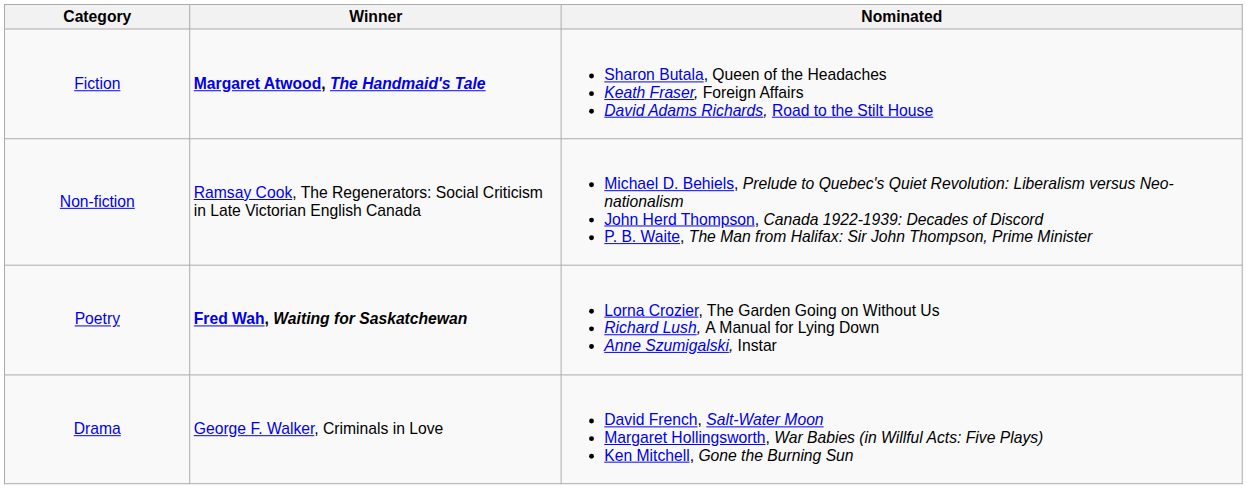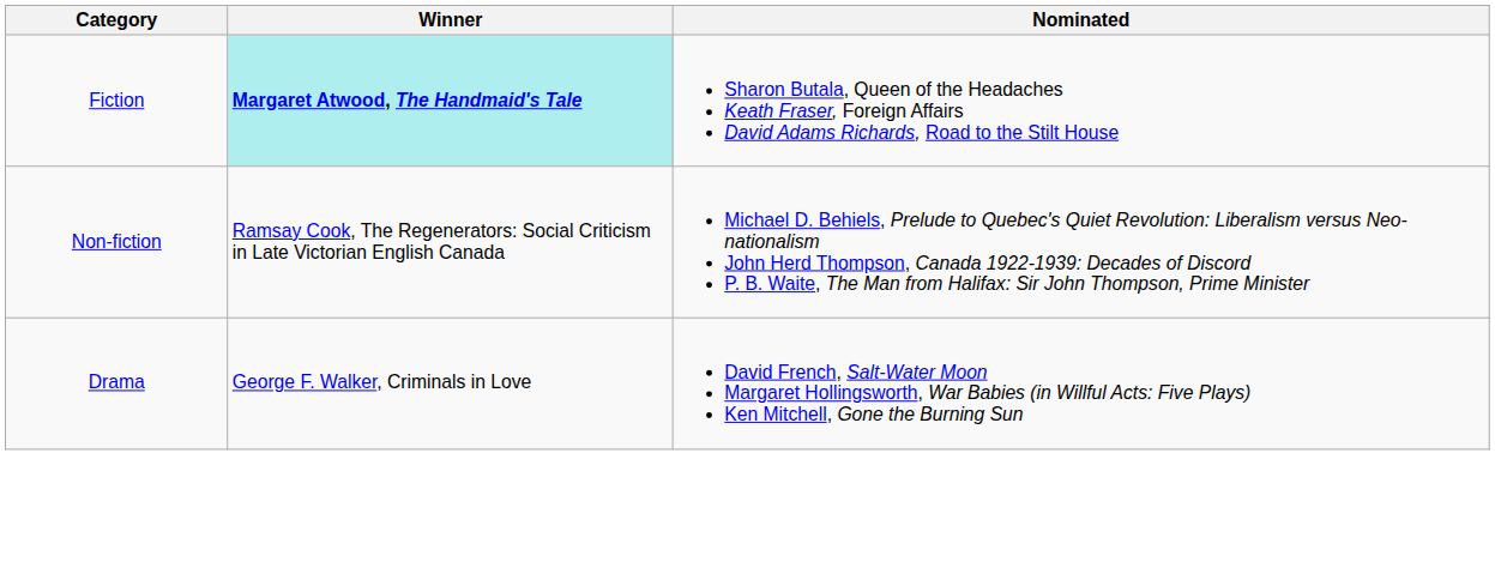 <table class="wikitable" width="100%">
 <tr>
 <th width=15%>Category</th>
 <th width=30%>Winner</th>
 <th width=55%>Nominated</th>
 </tr>
 <tr>
 <td align="center"><a href='#'>Fiction</a></td>
-<td> <strong><a href='#'>Margaret Atwood</a>, <em><a href='#'>The Handmaid's Tale</a><strong><em></td>
+<td style="background: paleturquoise;"> <strong><a href='#'>Margaret Atwood</a>, <em><a href='#'>The Handmaid's Tale</a><strong><em></td>
 <td><br><ul><li><a href='#'>Sharon Butala</a>, </em>Queen of the Headaches<em></li><li><a href='#'>Keath Fraser</a>, </em>Foreign Affairs<em></li><li><a href='#'>David Adams Richards</a>, </em><a href='#'>Road to the Stilt House</a><em></li></ul></td>
 </tr>
 <tr>
 <td align="center"><a href='#'>Non-fiction</a></td>
 <td> </strong><a href='#'>Ramsay Cook</a>, </em>The Regenerators: Social Criticism in Late Victorian English Canada</em></strong></td>
 <td><br><ul><li><a href='#'>Michael D. Behiels</a>, <em>Prelude to Quebec's Quiet Revolution: Liberalism versus Neo-nationalism</em></li><li><a href='#'>John Herd Thompson</a>, <em>Canada 1922-1939: Decades of Discord</em></li><li><a href='#'>P. B. Waite</a>, <em>The Man from Halifax: Sir John Thompson, Prime Minister</em></li></ul></td>
 </tr>
 <tr>
-<td align="center"><a href='#'>Poetry</a></td>
-<td> <strong><a href='#'>Fred Wah</a>, <em>Waiting for Saskatchewan<strong><em></td>
-<td><br><ul><li><a href='#'>Lorna Crozier</a>, </em>The Garden Going on Without Us<em></li><li><a href='#'>Richard Lush</a>, </em>A Manual for Lying Down<em></li><li><a href='#'>Anne Szumigalski</a>, </em>Instar<em></li></ul></td>
-</tr>
-<tr>
 <td align="center"><a href='#'>Drama</a></td>
 <td><strong> </strong><a href='#'>George F. Walker</a>, </em>Criminals in Love</em></strong></strong></td>
 <td><br><ul><li><a href='#'>David French</a>, <em><a href='#'>Salt-Water Moon</a></em></li><li><a href='#'>Margaret Hollingsworth</a>, <em>War Babies (in Willful Acts: Five Plays)</em></li><li><a href='#'>Ken Mitchell</a>, <em>Gone the Burning Sun</em></li></ul></td>
 </tr>
 </table>
